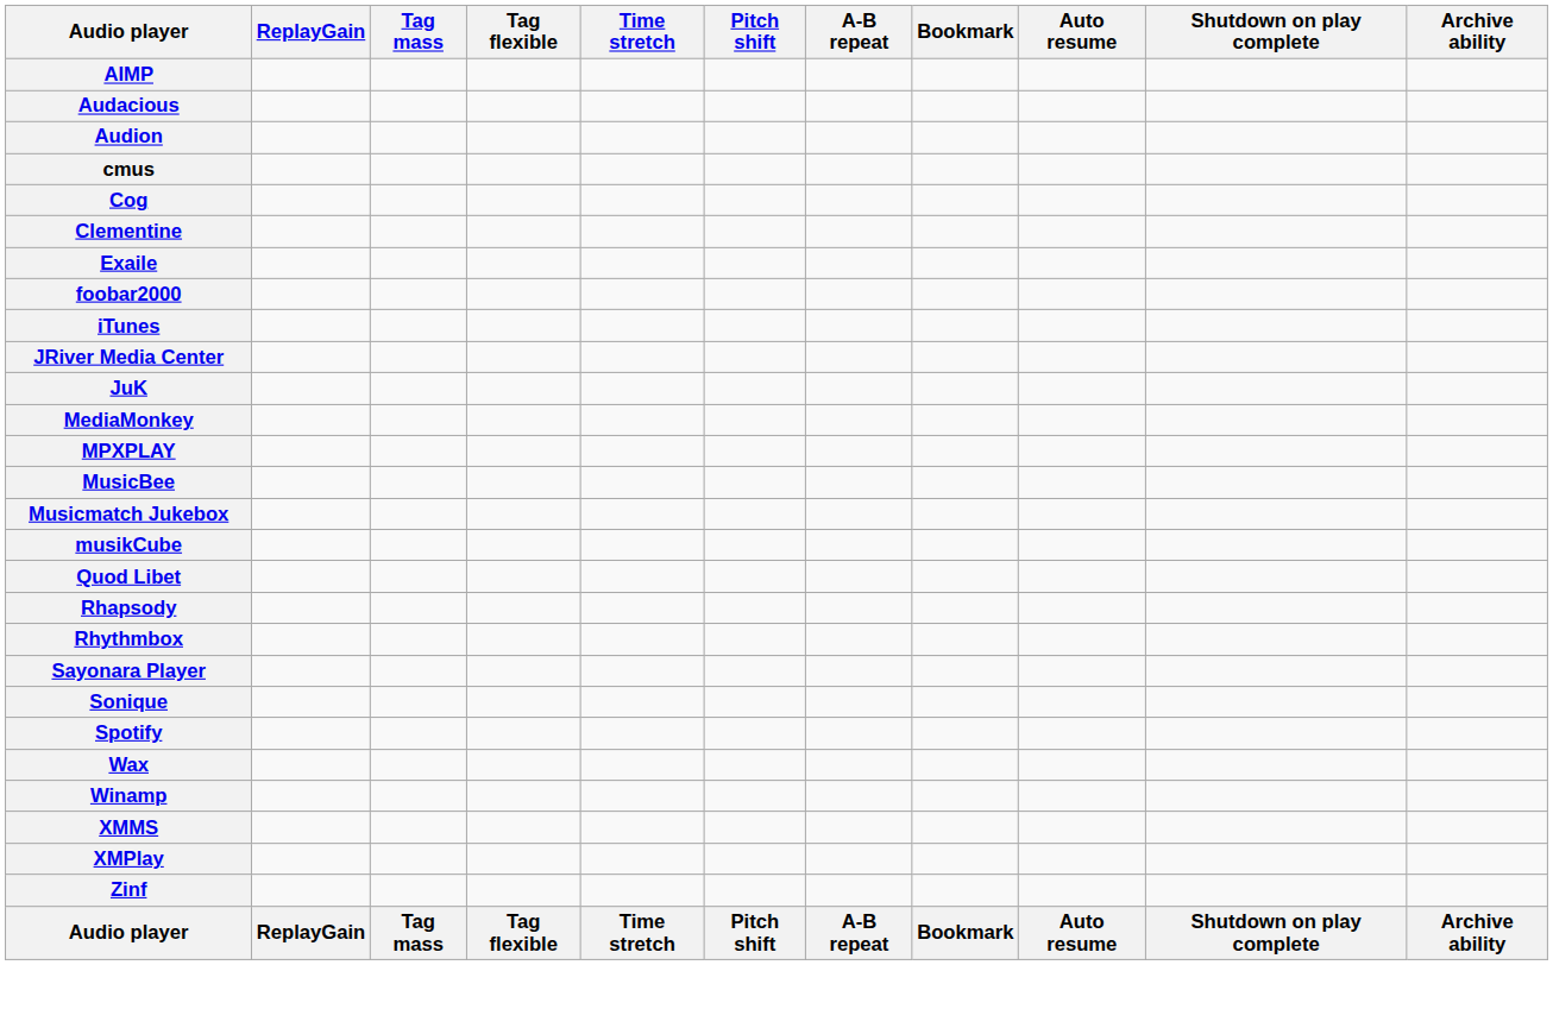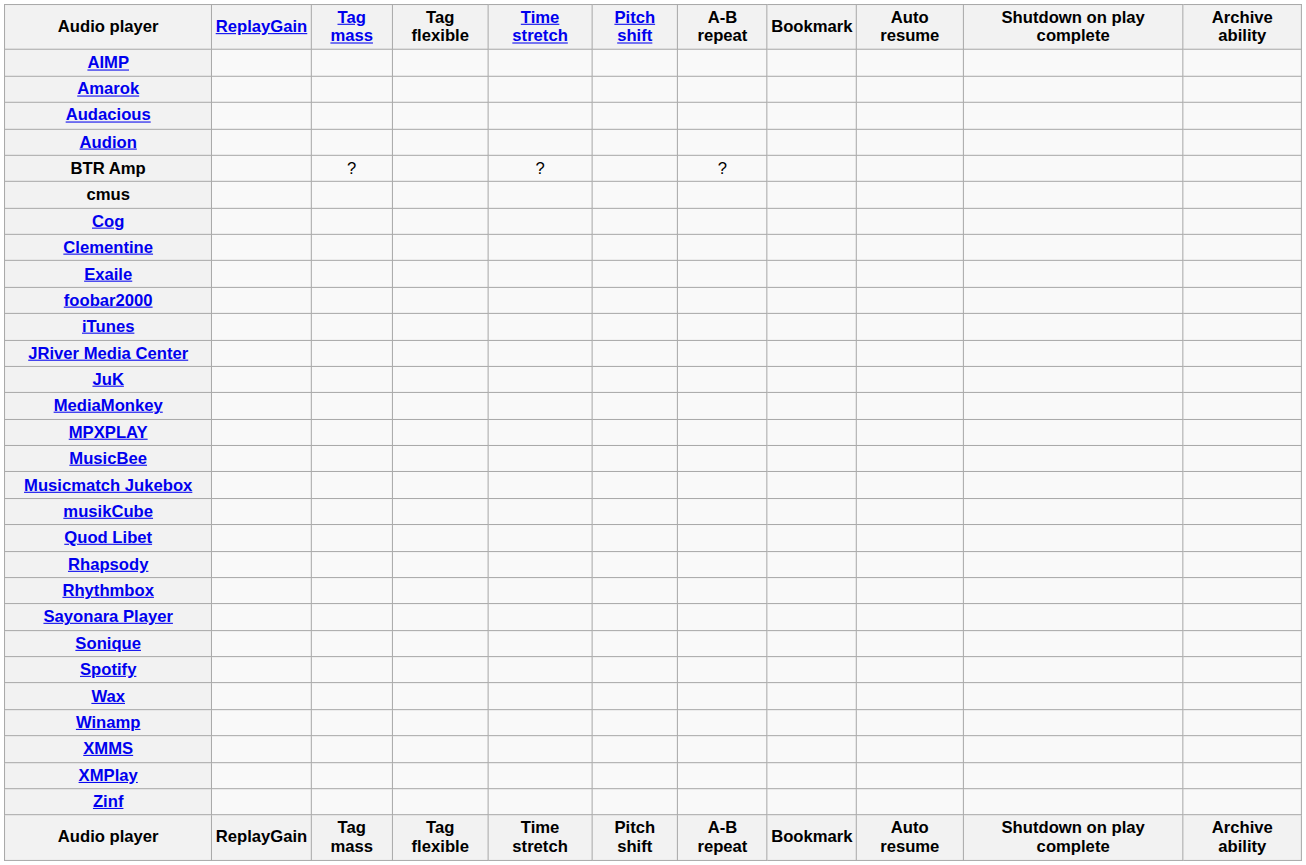 <table class="wikitable sortable sort-under" style="text-align: center; width: auto; table-layout: fixed;">
 <tr>
 <th style="width:12em">Audio player</th>
 <th><a href='#'>ReplayGain</a></th>
 <th><a href='#'>Tag mass</a></th>
 <th>Tag flexible<br></th>
 <th><a href='#'>Time stretch</a></th>
 <th><a href='#'>Pitch shift</a></th>
 <th>A-B repeat</th>
 <th>Bookmark</th>
 <th>Auto resume</th>
 <th>Shutdown on play complete</th>
 <th>Archive ability</th>
 </tr>
 <tr>
 <th><a href='#'>AIMP</a></th>
 <td></td>
 <td><br></td>
 <td></td>
 <td></td>
 <td></td>
 <td></td>
 <td></td>
 <td></td>
 <td></td>
 <td></td>
 </tr>
 <tr>
+<th><a href='#'>Amarok</a></th>
+<td></td>
+<td></td>
+<td></td>
+<td></td>
+<td></td>
+<td><br></td>
+<td></td>
+<td></td>
+<td></td>
+<td></td>
+</tr>
+<tr>
 <th><a href='#'>Audacious</a></th>
 <td></td>
 <td></td>
 <td></td>
 <td></td>
 <td></td>
 <td></td>
 <td></td>
 <td></td>
 <td></td>
 <td></td>
 </tr>
 <tr>
 <th><a href='#'>Audion</a></th>
 <td></td>
 <td></td>
 <td></td>
 <td></td>
 <td></td>
 <td></td>
+<td></td>
+<td></td>
+<td></td>
+<td></td>
+</tr>
+<tr>
+<th>BTR Amp</th>
+<td></td>
+<td>?</td>
+<td></td>
+<td>?</td>
+<td></td>
+<td>?</td>
 <td></td>
 <td></td>
 <td></td>
 <td></td>
 </tr>
 <tr>
 <th>cmus</th>
 <td></td>
 <td></td>
 <td></td>
 <td></td>
 <td></td>
 <td></td>
 <td></td>
 <td></td>
 <td></td>
 <td></td>
 </tr>
 <tr>
 <th><a href='#'>Cog</a></th>
 <td></td>
 <td></td>
 <td></td>
 <td></td>
 <td></td>
 <td></td>
 <td></td>
 <td></td>
 <td></td>
 <td></td>
 </tr>
 <tr>
 <th><a href='#'>Clementine</a></th>
 <td></td>
 <td></td>
 <td></td>
 <td></td>
 <td></td>
 <td></td>
 <td></td>
 <td></td>
 <td></td>
 <td></td>
 </tr>
 <tr>
 <th><a href='#'>Exaile</a></th>
 <td></td>
 <td></td>
 <td><br></td>
 <td></td>
 <td></td>
 <td></td>
 <td></td>
 <td></td>
 <td></td>
 <td></td>
 </tr>
 <tr>
 <th><a href='#'>foobar2000</a></th>
 <td></td>
 <td></td>
 <td></td>
 <td></td>
 <td></td>
 <td></td>
 <td></td>
 <td></td>
 <td></td>
 <td></td>
 </tr>
 <tr>
 <th><a href='#'>iTunes</a></th>
 <td></td>
 <td></td>
 <td></td>
 <td></td>
 <td></td>
 <td></td>
 <td></td>
 <td></td>
 <td></td>
 <td></td>
 </tr>
 <tr>
 <th><a href='#'>JRiver Media Center</a></th>
 <td></td>
 <td></td>
 <td></td>
 <td></td>
 <td></td>
 <td><br></td>
 <td></td>
 <td></td>
 <td></td>
 <td></td>
 </tr>
 <tr>
 <th><a href='#'>JuK</a></th>
 <td></td>
 <td></td>
 <td></td>
 <td></td>
 <td></td>
 <td></td>
 <td></td>
 <td></td>
 <td></td>
 <td></td>
 </tr>
 <tr>
 <th><a href='#'>MediaMonkey</a></th>
 <td></td>
 <td></td>
 <td></td>
 <td></td>
 <td></td>
 <td></td>
 <td></td>
 <td></td>
 <td></td>
 <td></td>
 </tr>
 <tr>
 <th><a href='#'>MPXPLAY</a></th>
 <td></td>
 <td></td>
 <td></td>
 <td></td>
 <td></td>
 <td></td>
 <td></td>
 <td></td>
 <td></td>
 <td></td>
 </tr>
 <tr>
 <th><a href='#'>MusicBee</a></th>
 <td></td>
 <td></td>
 <td></td>
 <td></td>
 <td></td>
 <td></td>
 <td></td>
 <td></td>
 <td></td>
 <td></td>
 </tr>
 <tr>
 <th><a href='#'>Musicmatch Jukebox</a></th>
 <td></td>
 <td><br></td>
 <td></td>
 <td></td>
 <td></td>
 <td></td>
 <td></td>
 <td></td>
 <td></td>
 <td></td>
 </tr>
 <tr>
 <th><a href='#'>musikCube</a></th>
 <td></td>
 <td></td>
 <td></td>
 <td></td>
 <td></td>
 <td></td>
 <td></td>
 <td></td>
 <td></td>
 <td></td>
 </tr>
 <tr>
 <th><a href='#'>Quod Libet</a></th>
 <td></td>
 <td></td>
 <td></td>
 <td><br></td>
 <td><br></td>
 <td></td>
 <td></td>
 <td></td>
 <td></td>
 <td></td>
 </tr>
 <tr>
 <th><a href='#'>Rhapsody</a></th>
 <td></td>
 <td></td>
 <td></td>
 <td></td>
 <td></td>
 <td></td>
 <td></td>
 <td></td>
 <td></td>
 <td></td>
 </tr>
 <tr>
 <th><a href='#'>Rhythmbox</a></th>
 <td></td>
 <td></td>
 <td></td>
 <td></td>
 <td></td>
 <td></td>
 <td></td>
 <td></td>
 <td></td>
 <td></td>
 </tr>
 <tr>
 <th><a href='#'>Sayonara Player</a></th>
 <td></td>
 <td></td>
 <td></td>
 <td></td>
 <td></td>
 <td></td>
 <td></td>
 <td></td>
 <td></td>
 <td></td>
 </tr>
 <tr>
 <th><a href='#'>Sonique</a></th>
 <td></td>
 <td></td>
 <td></td>
 <td></td>
 <td></td>
 <td></td>
 <td></td>
 <td></td>
 <td></td>
 <td></td>
 </tr>
 <tr>
 <th><a href='#'>Spotify</a></th>
 <td></td>
 <td></td>
 <td></td>
 <td></td>
 <td></td>
 <td></td>
 <td></td>
 <td></td>
 <td></td>
 <td></td>
 </tr>
 <tr>
 <th><a href='#'>Wax</a></th>
 <td></td>
 <td></td>
 <td></td>
 <td></td>
 <td></td>
 <td></td>
 <td></td>
 <td></td>
 <td></td>
 <td></td>
 </tr>
 <tr>
 <th><a href='#'>Winamp</a></th>
 <td></td>
 <td></td>
 <td></td>
 <td></td>
 <td></td>
 <td></td>
 <td></td>
 <td></td>
 <td></td>
 <td></td>
 </tr>
 <tr>
 <th><a href='#'>XMMS</a></th>
 <td></td>
 <td></td>
 <td></td>
 <td></td>
 <td></td>
 <td></td>
 <td></td>
 <td></td>
 <td></td>
 <td></td>
 </tr>
 <tr>
 <th><a href='#'>XMPlay</a></th>
 <td></td>
 <td></td>
 <td></td>
 <td></td>
 <td></td>
 <td></td>
 <td></td>
 <td></td>
 <td></td>
 <td></td>
 </tr>
 <tr>
 <th><a href='#'>Zinf</a></th>
 <td></td>
 <td></td>
 <td></td>
 <td></td>
 <td></td>
 <td></td>
 <td></td>
 <td></td>
 <td></td>
 <td></td>
 </tr>
 <tr class="sortbottom">
 <th>Audio player</th>
 <th>ReplayGain</th>
 <th>Tag mass</th>
 <th>Tag flexible</th>
 <th>Time stretch</th>
 <th>Pitch shift</th>
 <th>A-B repeat</th>
 <th>Bookmark</th>
 <th>Auto resume</th>
 <th>Shutdown on play complete</th>
 <th>Archive ability</th>
 </tr>
 </table>
